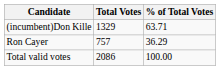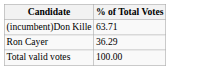 <table class="wikitable">
 <tr>
 <th>Candidate</th>
-<th>Total Votes</th>
 <th>% of Total Votes</th>
 </tr>
 <tr>
 <td>(incumbent)Don Kille</td>
-<td>1329</td>
 <td>63.71</td>
 </tr>
 <tr>
 <td>Ron Cayer</td>
-<td>757</td>
 <td>36.29</td>
 </tr>
 <tr>
 <td>Total valid votes</td>
-<td>2086</td>
 <td>100.00</td>
 </tr>
 </table>
